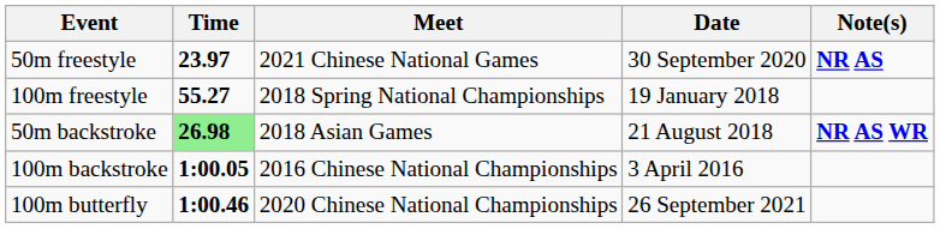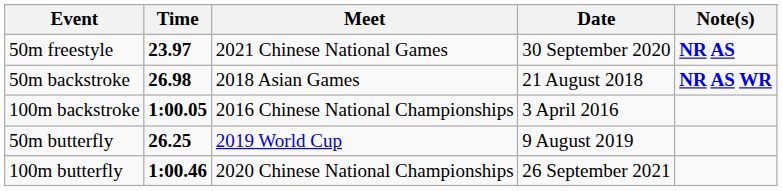 <table class="wikitable">
 <tr>
 <th>Event</th>
 <th>Time</th>
 <th>Meet</th>
 <th>Date</th>
 <th>Note(s)</th>
 </tr>
 <tr>
 <td>50m freestyle</td>
 <td><strong>23.97</strong></td>
 <td>2021 Chinese National Games</td>
 <td>30 September 2020</td>
 <td><strong><a href='#'>NR</a> <a href='#'>AS</a> </strong></td>
 </tr>
 <tr>
-<td>100m freestyle</td>
-<td><strong>55.27</strong></td>
-<td>2018 Spring National Championships</td>
-<td>19 January 2018</td>
-<td></td>
-</tr>
-<tr>
 <td>50m backstroke</td>
-<td style="background: lightgreen;"><strong>26.98</strong></td>
+<td><strong>26.98</strong></td>
 <td>2018 Asian Games</td>
 <td>21 August 2018</td>
 <td><strong><a href='#'>NR</a> <a href='#'>AS</a> <a href='#'>WR</a></strong></td>
 </tr>
 <tr>
 <td>100m backstroke</td>
 <td><strong>1:00.05</strong></td>
 <td>2016 Chinese National Championships</td>
 <td>3 April 2016</td>
 <td></td>
 </tr>
 <tr>
+<td>50m butterfly</td>
+<td><strong>26.25</strong></td>
+<td><a href='#'>2019 World Cup</a></td>
+<td>9 August 2019</td>
+<td></td>
+</tr>
+<tr>
 <td>100m butterfly</td>
 <td><strong>1:00.46</strong></td>
 <td>2020 Chinese National Championships</td>
 <td>26 September 2021</td>
 <td></td>
 </tr>
 </table>
